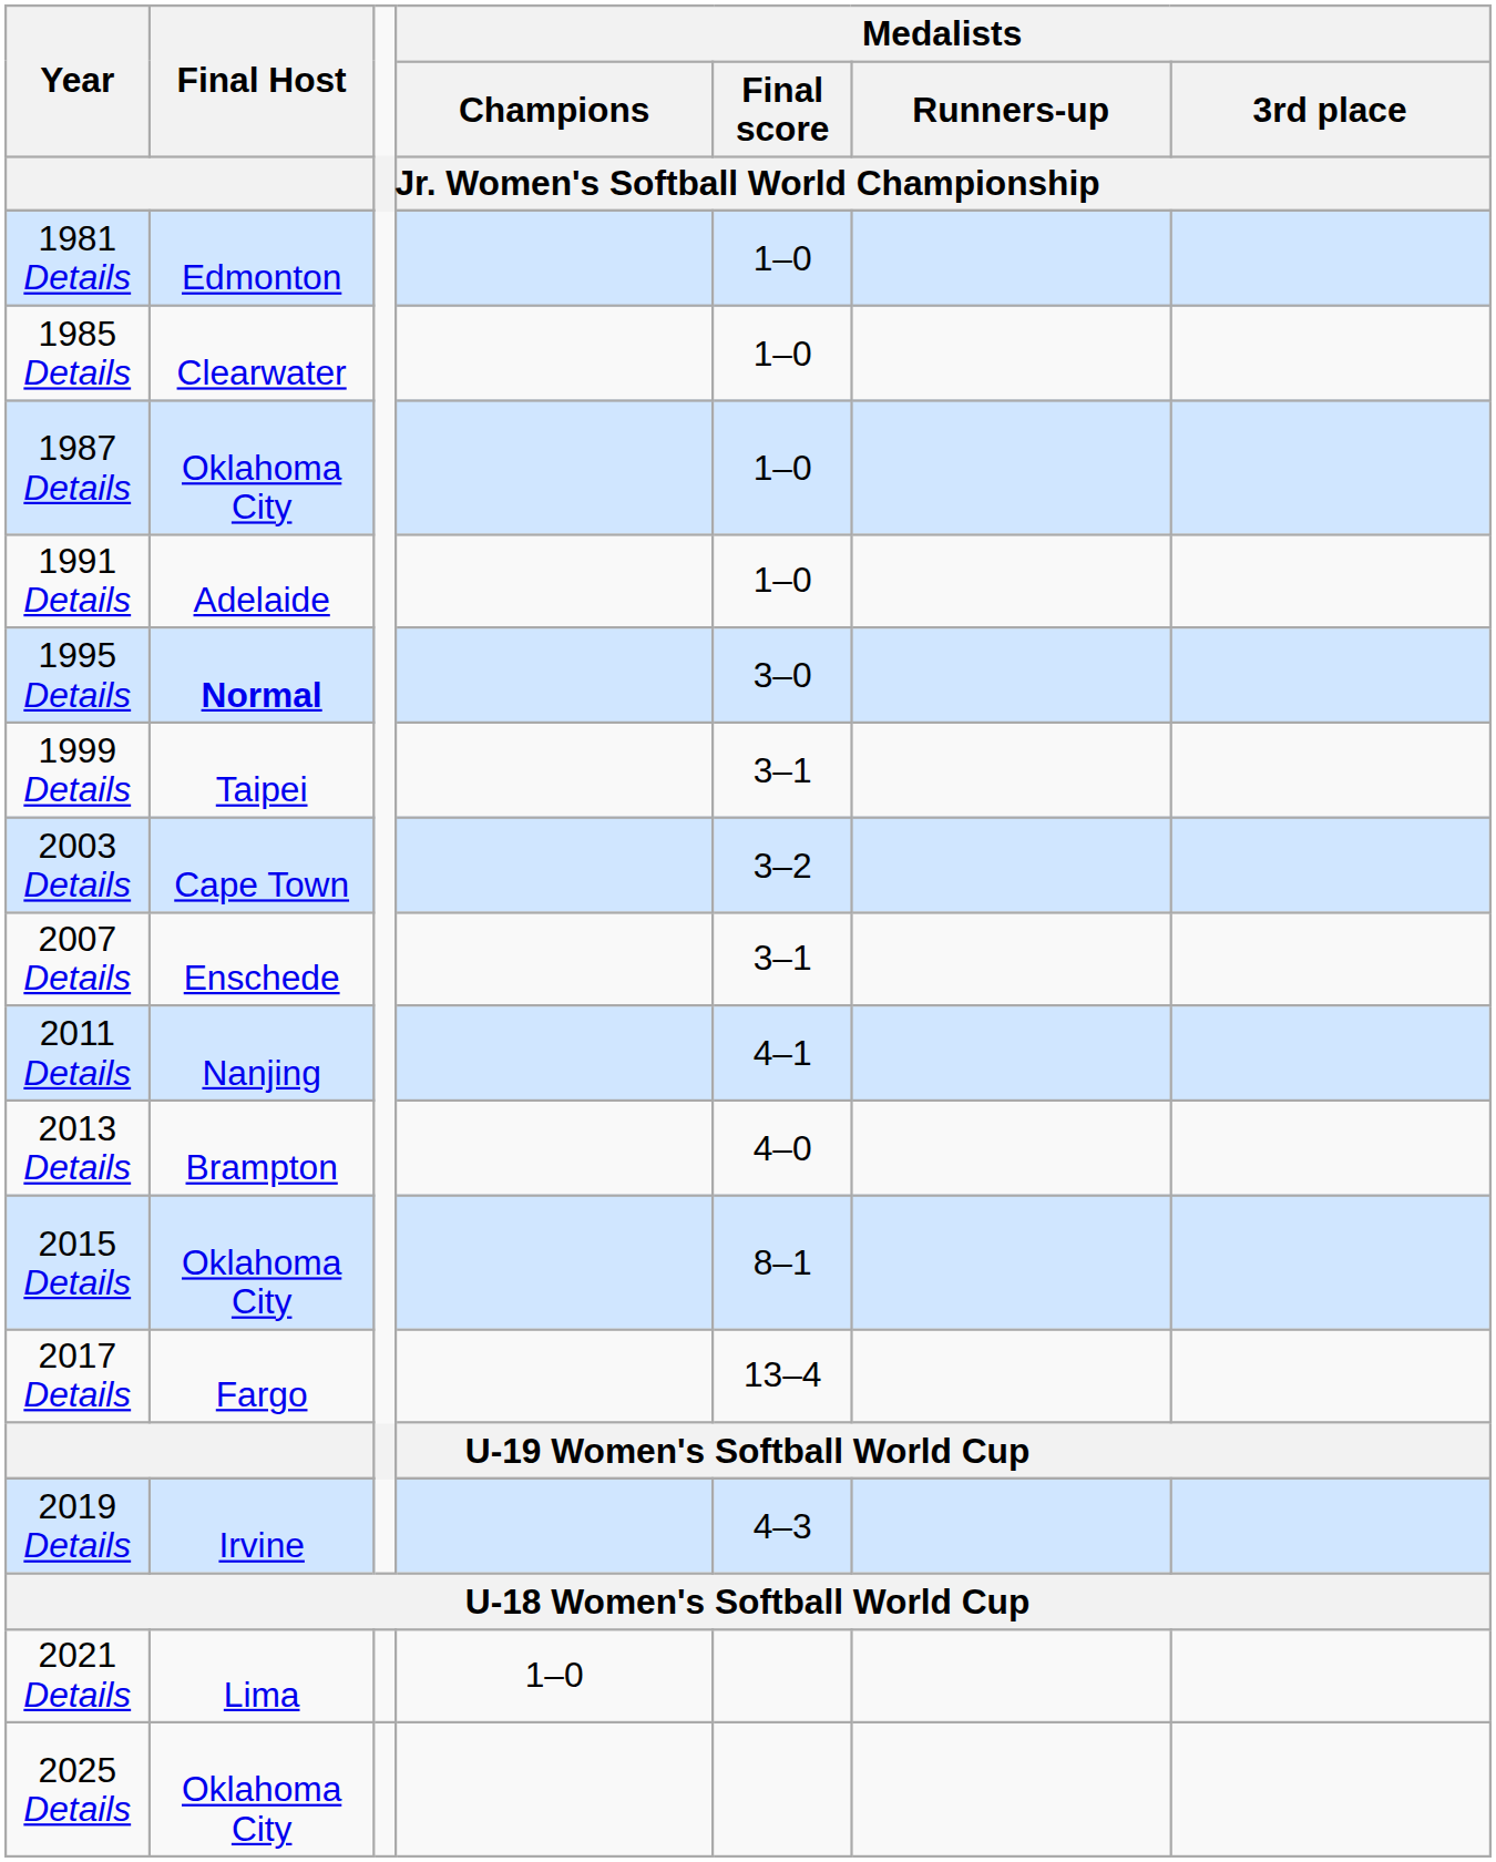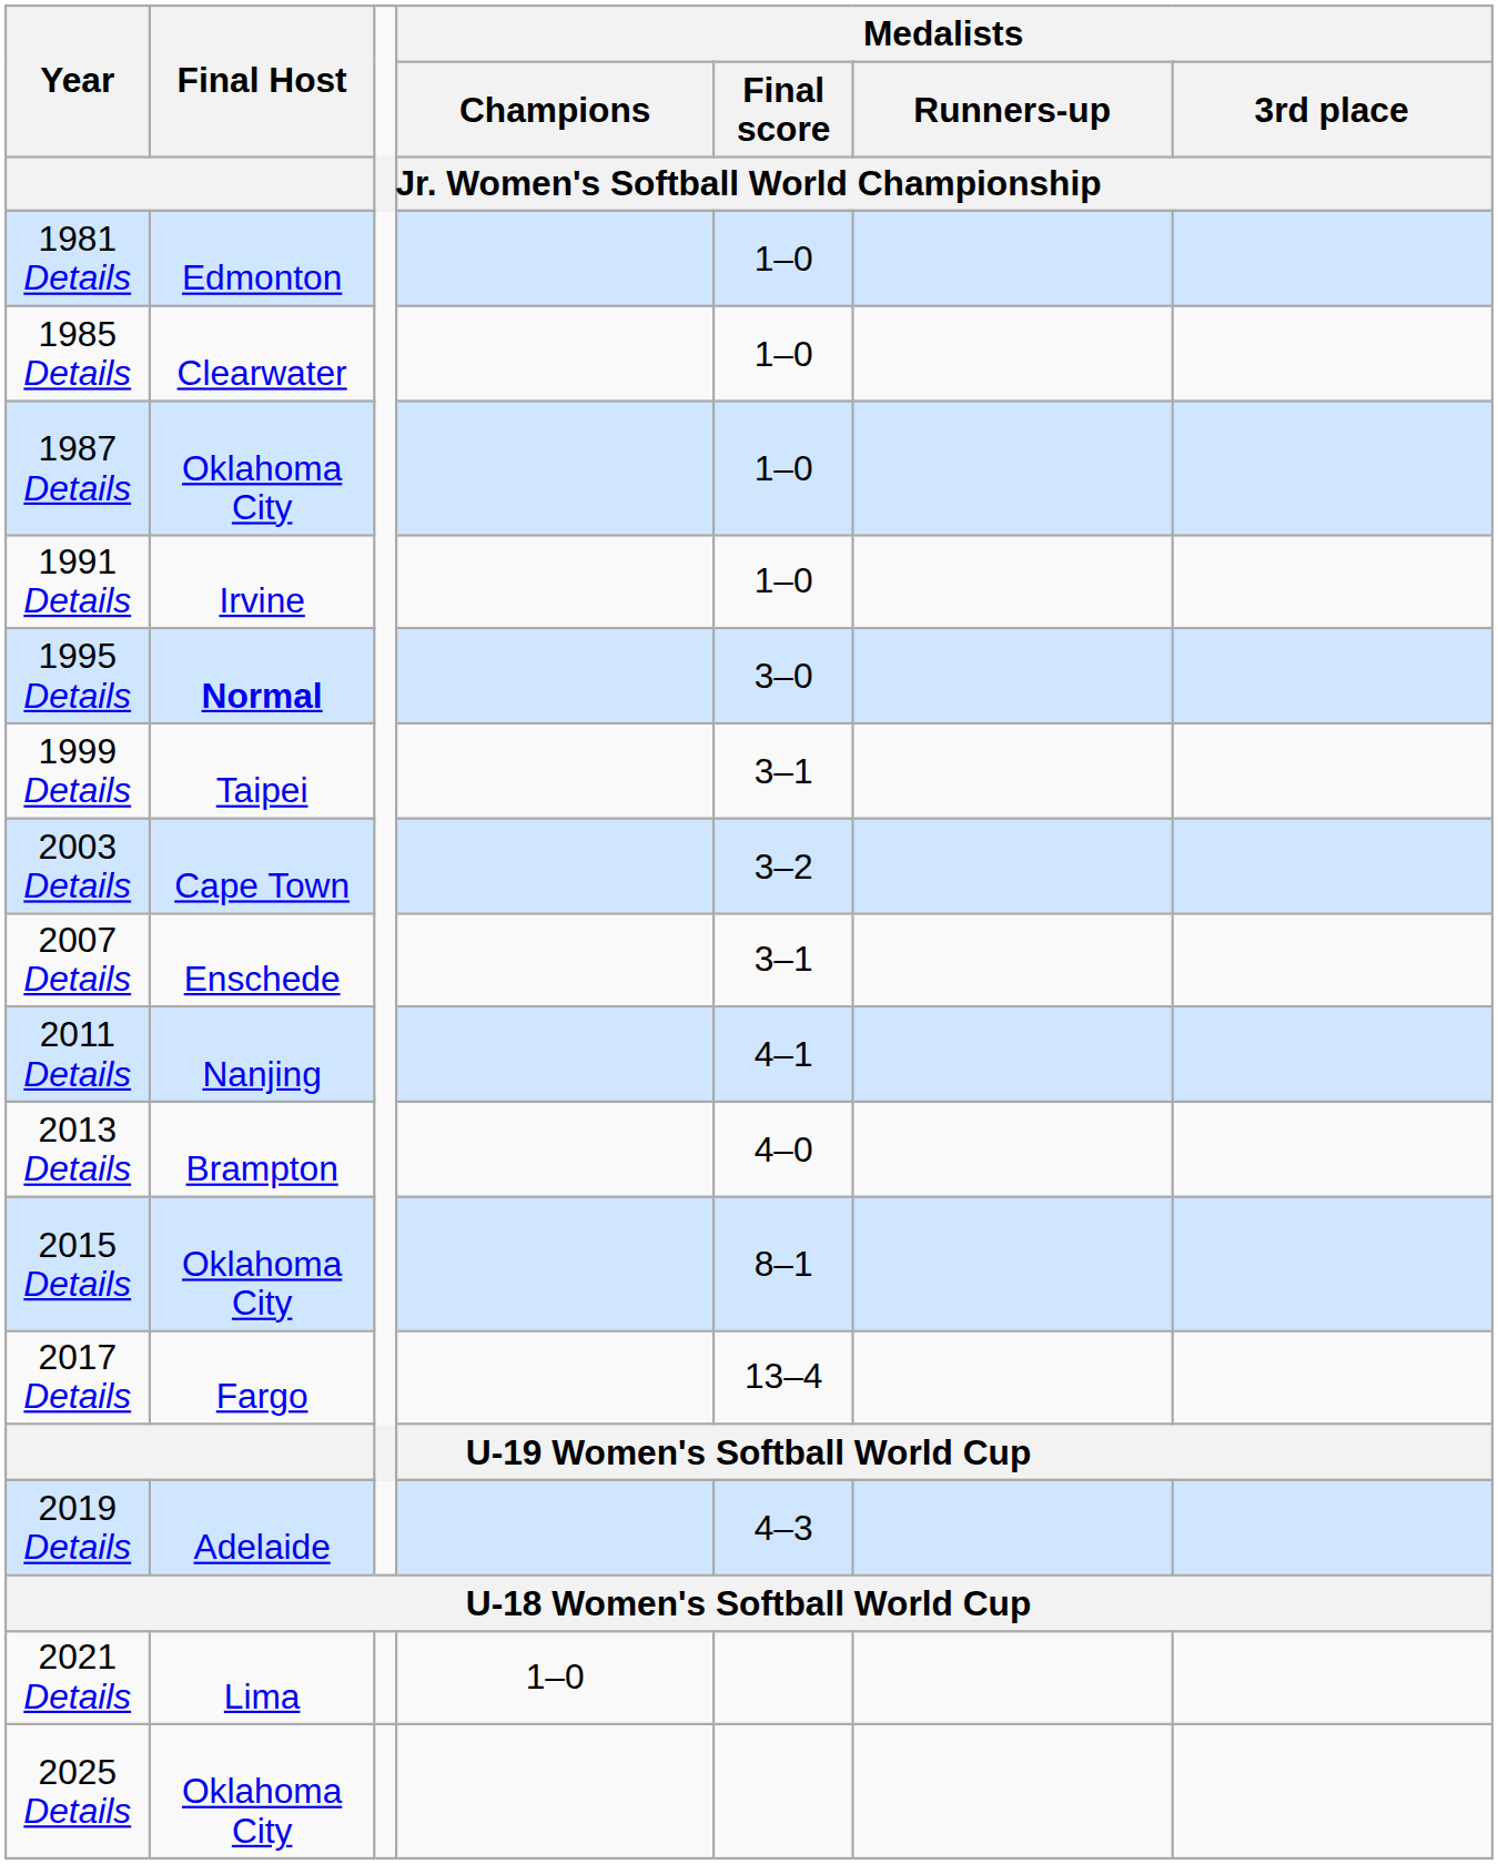 <table class="wikitable" style="font-size:90%; text-align: center;">
 <tr>
 <th rowspan="2" style="width:5%;">Year</th>
 <th rowspan="2" style="width:10%;">Final Host</th>
 <td rowspan="19" style="width:1%; border-top:none; border-bottom:none;"></td>
 <th colspan=4>Medalists</th>
 </tr>
 <tr>
 <th width=17%>Champions</th>
 <th width=7%>Final score</th>
 <th width=17%>Runners-up</th>
 <th width=17%>3rd place</th>
 </tr>
 <tr>
 <th colspan=7>Jr. Women's Softball World Championship</th>
 </tr>
 <tr>
 </tr>
 <tr style="background: #D0E6FF;">
 <td>1981<br><em><a href='#'>Details</a></em></td>
 <td><br><a href='#'>Edmonton</a></td>
 <td><strong></strong></td>
 <td>1–0</td>
 <td></td>
 <td></td>
 </tr>
 <tr>
 <td>1985<br><em><a href='#'>Details</a></em></td>
 <td><br><a href='#'>Clearwater</a></td>
 <td><strong></strong></td>
 <td>1–0</td>
 <td></td>
 <td></td>
 </tr>
 <tr style="background: #D0E6FF;">
 <td>1987<br><em><a href='#'>Details</a></em></td>
 <td><br><a href='#'>Oklahoma City</a></td>
 <td><strong></strong></td>
 <td>1–0</td>
 <td></td>
 <td></td>
 </tr>
 <tr>
 <td>1991<br><em><a href='#'>Details</a></em></td>
-<td><br><a href='#'>Adelaide</a></td>
+<td><br><a href='#'>Irvine</a></td>
 <td><strong></strong></td>
 <td>1–0</td>
 <td></td>
 <td></td>
 </tr>
 <tr style="background: #D0E6FF;">
 <td>1995<br><em><a href='#'>Details</a></em></td>
 <td><strong><br><a href='#'>Normal</a></strong></td>
 <td><strong></strong></td>
 <td>3–0</td>
 <td></td>
 <td></td>
 </tr>
 <tr>
 <td>1999<br><em><a href='#'>Details</a></em></td>
 <td><br><a href='#'>Taipei</a></td>
 <td><strong></strong></td>
 <td>3–1</td>
 <td></td>
 <td></td>
 </tr>
 <tr style="background: #D0E6FF;">
 <td>2003<br><em><a href='#'>Details</a></em></td>
 <td><br><a href='#'>Cape Town</a></td>
 <td><strong></strong></td>
 <td>3–2</td>
 <td></td>
 <td></td>
 </tr>
 <tr>
 <td>2007<br><em><a href='#'>Details</a></em></td>
 <td><br><a href='#'>Enschede</a></td>
 <td><strong></strong></td>
 <td>3–1</td>
 <td></td>
 <td></td>
 </tr>
 <tr style="background: #D0E6FF;">
 <td>2011<br><em><a href='#'>Details</a></em></td>
 <td><br><a href='#'>Nanjing</a></td>
 <td><strong></strong></td>
 <td>4–1</td>
 <td></td>
 <td></td>
 </tr>
 <tr>
 <td>2013<br><em><a href='#'>Details</a></em></td>
 <td><br><a href='#'>Brampton</a></td>
 <td><strong></strong></td>
 <td>4–0</td>
 <td></td>
 <td></td>
 </tr>
 <tr style="background: #D0E6FF;">
 <td>2015<br><em><a href='#'>Details</a></em></td>
 <td><br><a href='#'>Oklahoma City</a></td>
 <td><strong></strong></td>
 <td>8–1</td>
 <td></td>
 <td></td>
 </tr>
 <tr>
 <td>2017<br><em><a href='#'>Details</a></em></td>
 <td><br><a href='#'>Fargo</a></td>
 <td><strong></strong></td>
 <td>13–4</td>
 <td></td>
 <td></td>
 </tr>
 <tr>
 <th colspan=7>U-19 Women's Softball World Cup</th>
 </tr>
 <tr>
 </tr>
 <tr style="background: #D0E6FF;">
 <td>2019<br><em><a href='#'>Details</a></em></td>
-<td><br><a href='#'>Irvine</a></td>
+<td><br><a href='#'>Adelaide</a></td>
 <td><strong></strong></td>
 <td>4–3</td>
 <td></td>
 <td></td>
 </tr>
 <tr>
 <th colspan=7>U-18 Women's Softball World Cup</th>
 </tr>
 <tr>
 <td>2021<br><em><a href='#'>Details</a></em></td>
 <td><br><a href='#'>Lima</a></td>
 <td><strong></strong></td>
 <td>1–0</td>
 <td></td>
 <td></td>
 </tr>
 <tr>
 <td>2025<br><em><a href='#'>Details</a></em></td>
 <td><br><a href='#'>Oklahoma City</a></td>
 <td></td>
 <td></td>
 <td></td>
 <td></td>
 <td></td>
 </tr>
 </table>
